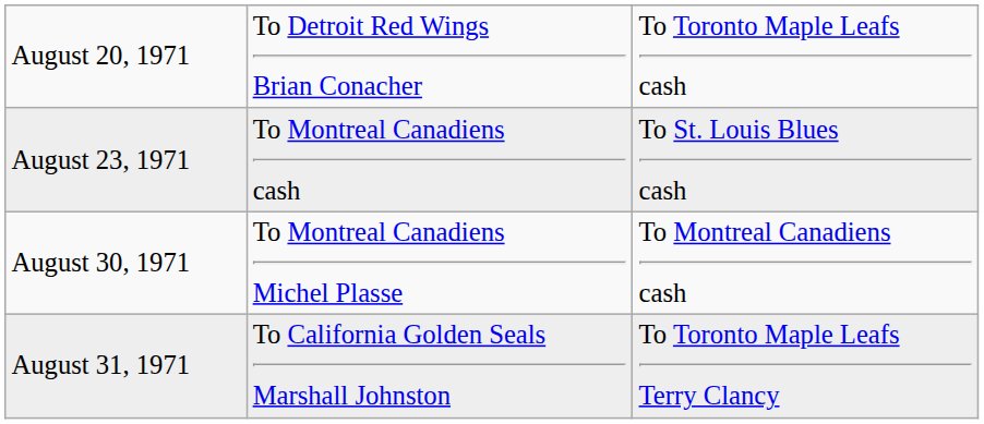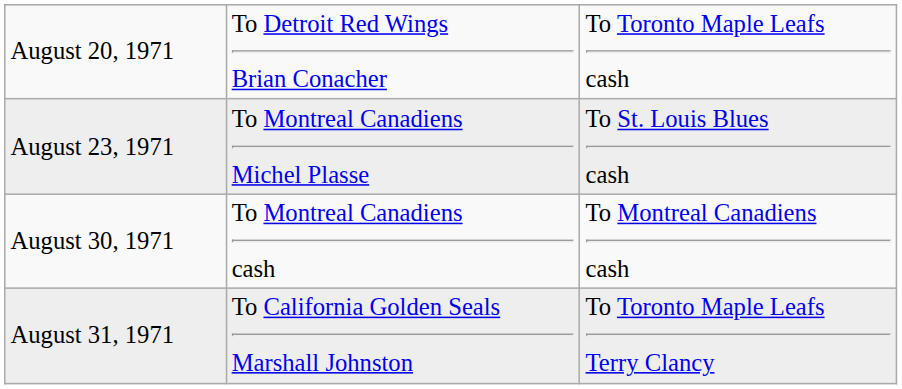 <table class="wikitable" style="border:1px solid #999; width:580px;">
 <tr>
 <td>August 20, 1971</td>
 <td valign="top">To <a href='#'>Detroit Red Wings</a><hr><a href='#'>Brian Conacher</a></td>
 <td valign="top">To <a href='#'>Toronto Maple Leafs</a><hr>cash</td>
 </tr>
 <tr bgcolor="#eeeeee">
 <td>August 23, 1971</td>
-<td valign="top">To <a href='#'>Montreal Canadiens</a><hr>cash</td>
+<td valign="top">To <a href='#'>Montreal Canadiens</a><hr><a href='#'>Michel Plasse</a></td>
 <td valign="top">To <a href='#'>St. Louis Blues</a><hr>cash</td>
 </tr>
 <tr>
 <td>August 30, 1971</td>
-<td valign="top">To <a href='#'>Montreal Canadiens</a><hr><a href='#'>Michel Plasse</a></td>
+<td valign="top">To <a href='#'>Montreal Canadiens</a><hr>cash</td>
 <td valign="top">To <a href='#'>Montreal Canadiens</a><hr>cash</td>
 </tr>
 <tr bgcolor="#eeeeee">
 <td>August 31, 1971</td>
 <td valign="top">To <a href='#'>California Golden Seals</a><hr><a href='#'>Marshall Johnston</a></td>
 <td valign="top">To <a href='#'>Toronto Maple Leafs</a><hr><a href='#'>Terry Clancy</a></td>
 </tr>
 </table>
